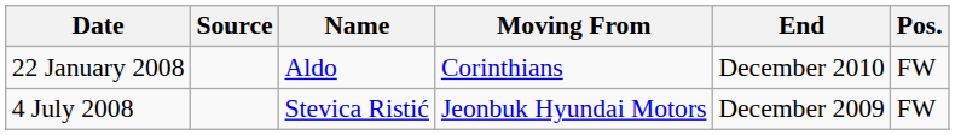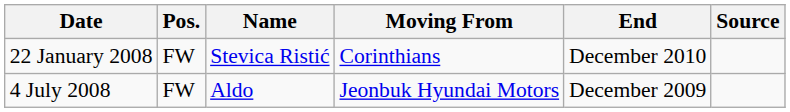 <table class="wikitable">
 <tr>
 <th>Date</th>
-<th>Source</th>
+<th>Pos.</th>
 <th>Name</th>
 <th>Moving From</th>
 <th>End</th>
-<th>Pos.</th>
+<th>Source</th>
 </tr>
 <tr>
 <td>22 January 2008</td>
-<td> </td>
-<td> <a href='#'>Aldo</a></td>
+<td>FW</td>
+<td> <a href='#'>Stevica Ristić</a></td>
 <td> <a href='#'>Corinthians</a></td>
 <td>December 2010</td>
-<td>FW</td>
+<td> </td>
 </tr>
 <tr>
 <td>4 July 2008</td>
-<td> </td>
-<td> <a href='#'>Stevica Ristić</a></td>
+<td>FW</td>
+<td> <a href='#'>Aldo</a></td>
 <td> <a href='#'>Jeonbuk Hyundai Motors</a></td>
 <td>December 2009</td>
-<td>FW</td>
+<td> </td>
 </tr>
 </table>
